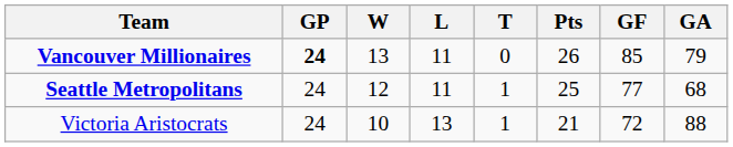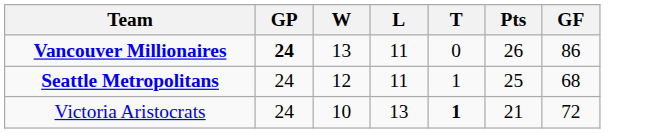 <table class="wikitable" style="text-align:center;">
 <tr>
 <th width="200">Team</th>
 <th width="40">GP</th>
 <th width="40">W</th>
 <th width="40">L</th>
 <th width="40">T</th>
 <th width="40">Pts</th>
 <th width="40">GF</th>
-<th width="40">GA</th>
 </tr>
 <tr>
 <td><strong><a href='#'>Vancouver Millionaires</a></strong></td>
 <td><strong>24</strong></td>
 <td>13</td>
 <td>11</td>
 <td>0</td>
 <td>26</td>
-<td>85</td>
-<td>79</td>
+<td>86</td>
 </tr>
 <tr>
 <td><strong><a href='#'>Seattle Metropolitans</a></strong></td>
 <td>24</td>
 <td>12</td>
 <td>11</td>
 <td>1</td>
 <td>25</td>
-<td>77</td>
 <td>68</td>
 </tr>
 <tr>
 <td><a href='#'>Victoria Aristocrats</a></td>
 <td>24</td>
 <td>10</td>
 <td>13</td>
-<td>1</td>
+<td><strong>1</strong></td>
 <td>21</td>
 <td>72</td>
-<td>88</td>
 </tr>
 </table>
